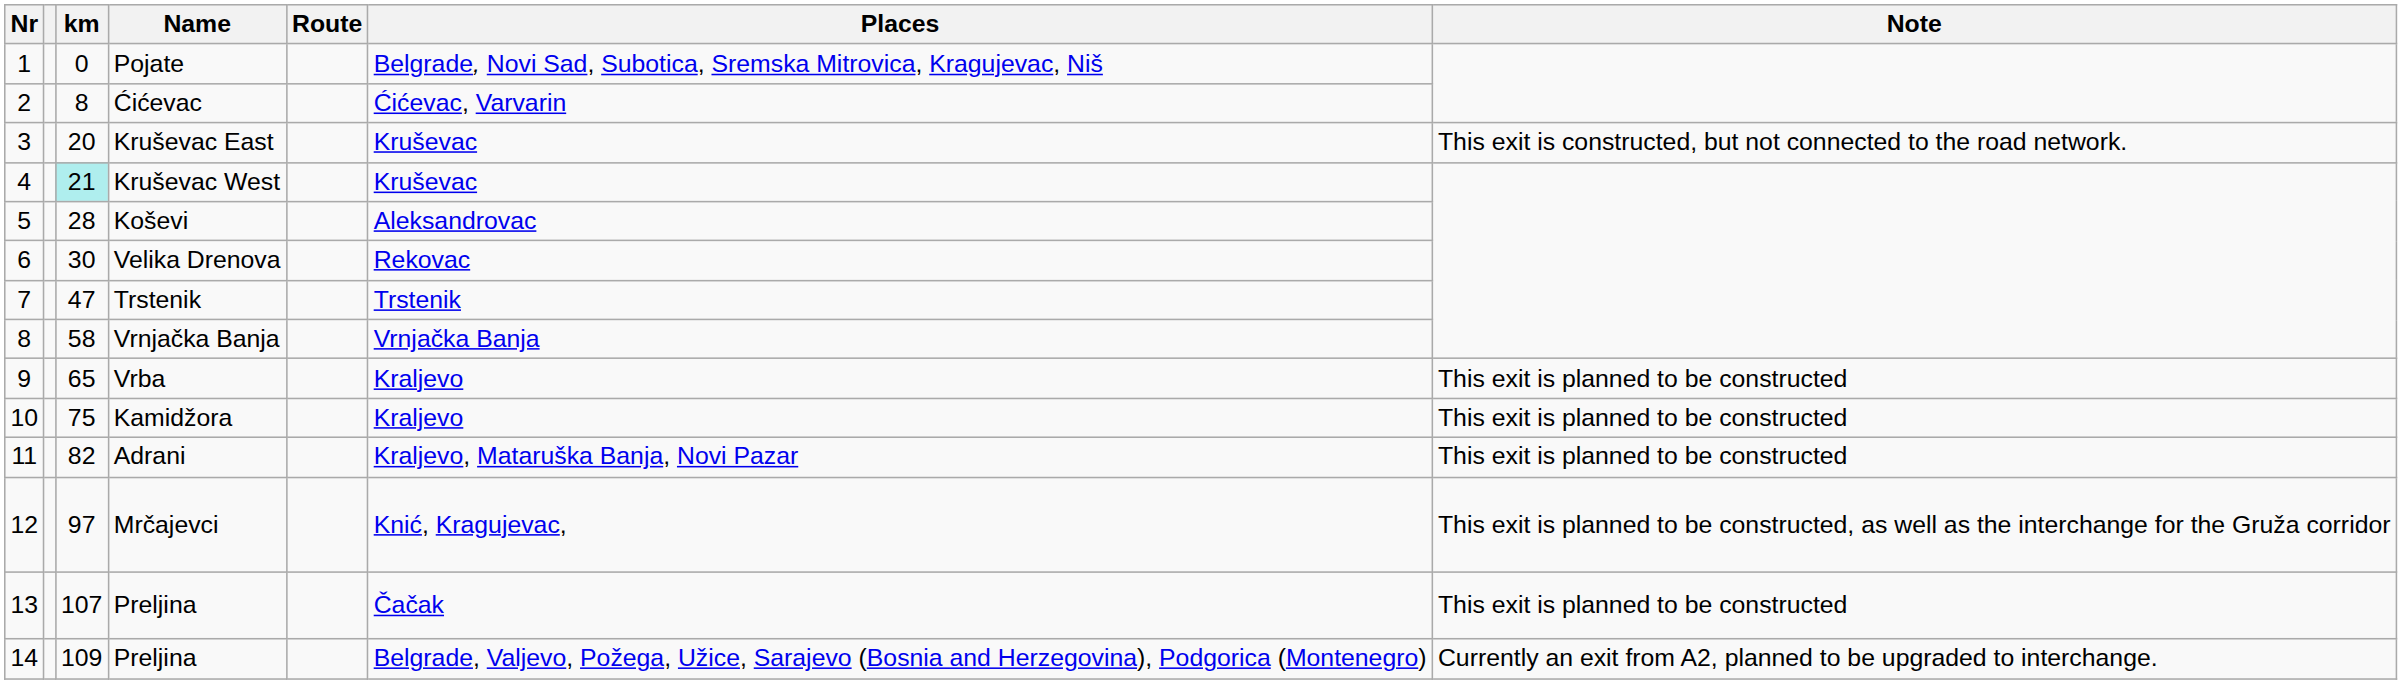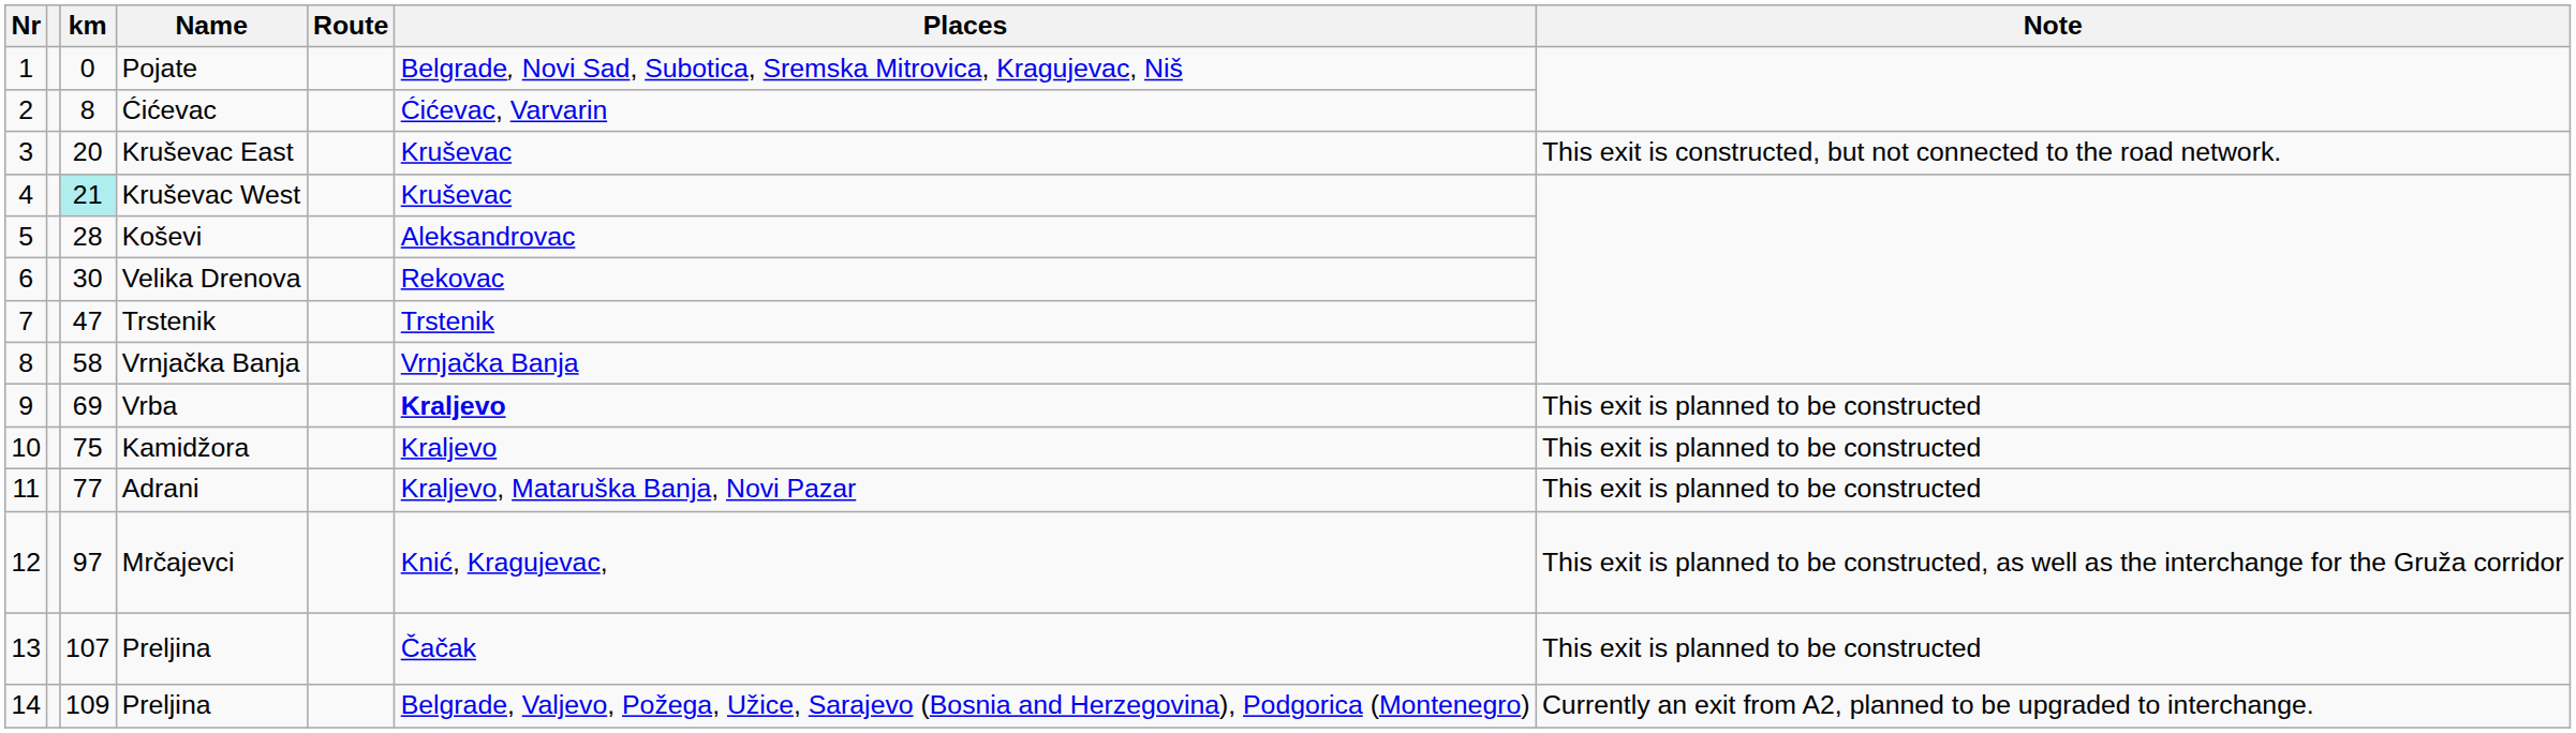 <table class="wikitable sortable">
 <tr>
 <th>Nr</th>
 <th></th>
 <th>km</th>
 <th>Name</th>
 <th>Route</th>
 <th>Places</th>
 <th>Note</th>
 </tr>
 <tr>
 <td align="center">1</td>
 <td></td>
 <td align="center">0</td>
 <td align="left">Pojate</td>
 <td align="center"></td>
 <td align="left"><a href='#'>Belgrade</a><em>,</em> <a href='#'>Novi Sad</a>, <a href='#'>Subotica</a>, <a href='#'>Sremska Mitrovica</a>, <a href='#'>Kragujevac</a>, <a href='#'>Niš</a></td>
 </tr>
 <tr>
 <td align="center">2</td>
 <td></td>
 <td align="center">8</td>
 <td align="left">Ćićevac</td>
 <td align="center"></td>
 <td align="left"><a href='#'>Ćićevac</a>, <a href='#'>Varvarin</a></td>
 </tr>
 <tr>
 <td align="center">3</td>
 <td></td>
 <td align="center">20</td>
 <td align="left">Kruševac East</td>
 <td align="center"></td>
 <td align="left"><a href='#'>Kruševac</a></td>
 <td>This exit is constructed, but not connected to the road network.</td>
 </tr>
 <tr>
 <td align="center">4</td>
 <td></td>
 <td align="center" style="background: paleturquoise;">21</td>
 <td align="left">Kruševac West</td>
 <td align="center"></td>
 <td align="left"><a href='#'>Kruševac</a></td>
 </tr>
 <tr>
 <td align="center">5</td>
 <td></td>
 <td align="center">28</td>
 <td>Koševi</td>
 <td></td>
 <td><a href='#'>Aleksandrovac</a></td>
 </tr>
 <tr>
 <td align="center">6</td>
 <td></td>
 <td align="center">30</td>
 <td align="left">Velika Drenova</td>
 <td align="center"></td>
 <td align="left"><a href='#'>Rekovac</a></td>
 </tr>
 <tr>
 <td align="center">7</td>
 <td></td>
 <td align="center">47</td>
 <td align="left">Trstenik</td>
 <td align="center"></td>
 <td align="left"><a href='#'>Trstenik</a></td>
 </tr>
 <tr>
 <td align="center">8</td>
 <td></td>
 <td align="center">58</td>
 <td align="left">Vrnjačka Banja</td>
 <td align="center"></td>
 <td align="left"><a href='#'>Vrnjačka Banja</a></td>
 </tr>
 <tr>
 <td align="center">9</td>
 <td></td>
-<td align="center">65</td>
+<td align="center">69</td>
 <td align="left">Vrba</td>
 <td align="center"><br></td>
-<td align="left"><a href='#'>Kraljevo</a></td>
+<td align="left"><strong><a href='#'>Kraljevo</a></strong></td>
 <td>This exit is planned to be constructed</td>
 </tr>
 <tr>
 <td align="center">10</td>
 <td></td>
 <td align="center">75</td>
 <td align="left">Kamidžora</td>
 <td align="center"></td>
 <td align="left"><a href='#'>Kraljevo</a></td>
 <td>This exit is planned to be constructed</td>
 </tr>
 <tr>
 <td align="center">11</td>
 <td></td>
-<td align="center">82</td>
+<td align="center">77</td>
 <td align="left">Adrani</td>
 <td align="center"><br></td>
 <td align="left"><a href='#'>Kraljevo</a>, <a href='#'>Mataruška Banja</a>, <a href='#'>Novi Pazar</a></td>
 <td>This exit is planned to be constructed</td>
 </tr>
 <tr>
 <td align="center">12</td>
 <td></td>
 <td align="center">97</td>
 <td align="left">Mrčajevci</td>
 <td align="center"><br><br><br></td>
 <td align="left"><a href='#'>Knić</a>, <a href='#'>Kragujevac</a>, </td>
 <td>This exit is planned to be constructed, as well as the interchange for the Gruža corridor</td>
 </tr>
 <tr>
 <td align="center">13</td>
 <td></td>
 <td align="center">107</td>
 <td align="left">Preljina</td>
 <td align="center"><br><br></td>
 <td align="left"><a href='#'>Čačak</a></td>
 <td>This exit is planned to be constructed</td>
 </tr>
 <tr>
 <td align="center">14</td>
 <td></td>
 <td align="center">109</td>
 <td align="left">Preljina</td>
 <td align="center"></td>
 <td align="left"><a href='#'>Belgrade</a>, <a href='#'>Valjevo</a>, <a href='#'>Požega</a>, <a href='#'>Užice</a>, <a href='#'>Sarajevo</a> (<a href='#'>Bosnia and Herzegovina</a>), <a href='#'>Podgorica</a> (<a href='#'>Montenegro</a>)</td>
 <td>Currently an exit from A2, planned to be upgraded to interchange.</td>
 </tr>
 </table>
